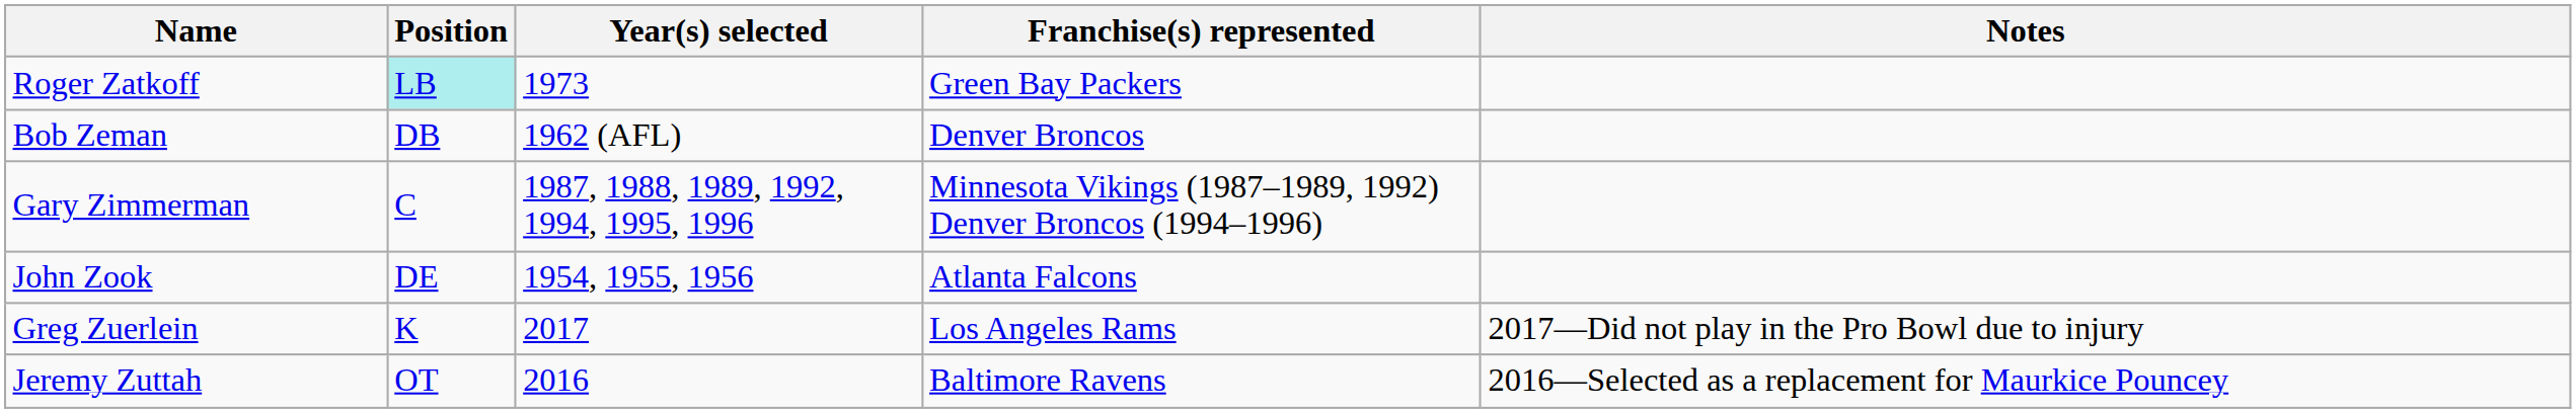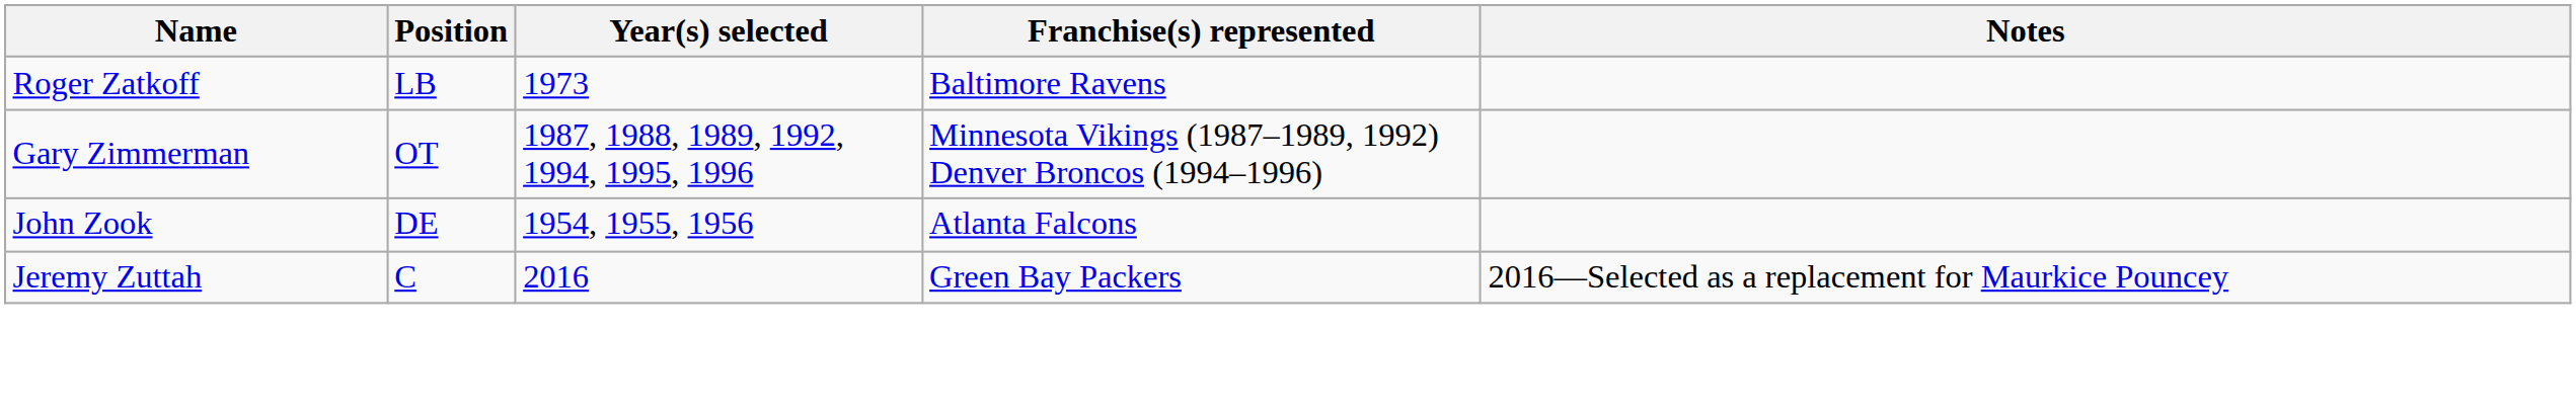 <table class="wikitable">
 <tr>
 <th bgcolor="#DDDDFF" width="15%">Name</th>
 <th bgcolor="#DDDDFF" width="4%">Position</th>
 <th bgcolor="#DDDDFF" width="16%">Year(s) selected</th>
 <th bgcolor="#DDDDFF" width="22%">Franchise(s) represented</th>
 <th bgcolor="#DDDDFF" width="43%">Notes</th>
 </tr>
 <tr>
 <td><a href='#'>Roger Zatkoff</a></td>
-<td style="background: paleturquoise;"><a href='#'>LB</a></td>
+<td><a href='#'>LB</a></td>
 <td><a href='#'>1973</a></td>
-<td><a href='#'>Green Bay Packers</a></td>
-<td></td>
-</tr>
-<tr>
-<td><a href='#'>Bob Zeman</a></td>
-<td><a href='#'>DB</a></td>
-<td><a href='#'>1962</a> (AFL)</td>
-<td><a href='#'>Denver Broncos</a></td>
+<td><a href='#'>Baltimore Ravens</a></td>
 <td></td>
 </tr>
 <tr>
 <td><a href='#'>Gary Zimmerman</a></td>
-<td><a href='#'>C</a></td>
+<td><a href='#'>OT</a></td>
 <td><a href='#'>1987</a>, <a href='#'>1988</a>, <a href='#'>1989</a>, <a href='#'>1992</a>, <a href='#'>1994</a>, <a href='#'>1995</a>, <a href='#'>1996</a></td>
 <td><a href='#'>Minnesota Vikings</a> (1987–1989, 1992) <br><a href='#'>Denver Broncos</a> (1994–1996)</td>
 <td></td>
 </tr>
 <tr>
 <td><a href='#'>John Zook</a></td>
 <td><a href='#'>DE</a></td>
 <td><a href='#'>1954</a>, <a href='#'>1955</a>, <a href='#'>1956</a></td>
 <td><a href='#'>Atlanta Falcons</a></td>
 <td></td>
 </tr>
 <tr>
-<td><a href='#'>Greg Zuerlein</a></td>
-<td><a href='#'>K</a></td>
-<td><a href='#'>2017</a></td>
-<td><a href='#'>Los Angeles Rams</a></td>
-<td>2017—Did not play in the Pro Bowl due to injury</td>
-</tr>
-<tr>
 <td><a href='#'>Jeremy Zuttah</a></td>
-<td><a href='#'>OT</a></td>
+<td><a href='#'>C</a></td>
 <td><a href='#'>2016</a></td>
-<td><a href='#'>Baltimore Ravens</a></td>
+<td><a href='#'>Green Bay Packers</a></td>
 <td>2016—Selected as a replacement for <a href='#'>Maurkice Pouncey</a></td>
 </tr>
 </table>
